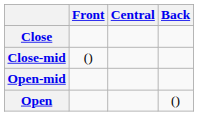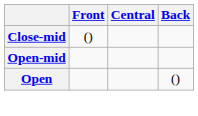 <table class="wikitable" style="text-align: center">
 <tr>
 <th></th>
 <th><a href='#'>Front</a></th>
 <th><a href='#'>Central</a></th>
 <th><a href='#'>Back</a></th>
-</tr>
-<tr>
-<th><a href='#'>Close</a></th>
-<td></td>
-<td></td>
-<td></td>
 </tr>
 <tr>
 <th><a href='#'>Close-mid</a></th>
 <td>()</td>
 <td></td>
 <td></td>
 </tr>
 <tr>
 <th><a href='#'>Open-mid</a></th>
 <td></td>
 <td></td>
 <td></td>
 </tr>
 <tr>
 <th><a href='#'>Open</a></th>
 <td></td>
 <td></td>
 <td>()</td>
 </tr>
 </table>
